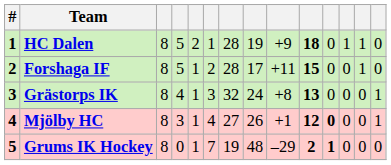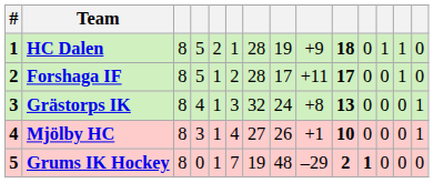 <table class="wikitable sortable">
 <tr>
 <th>#</th>
 <th>Team</th>
 <th></th>
 <th></th>
 <th></th>
 <th></th>
 <th></th>
 <th></th>
 <th></th>
 <th></th>
 <th></th>
 <th></th>
 <th></th>
 <th></th>
 </tr>
 <tr style="background: #D0F0C0;">
 <td><strong>1</strong></td>
 <td> <strong><a href='#'>HC Dalen</a></strong></td>
 <td style="text-align: center;">8</td>
 <td style="text-align: center;">5</td>
 <td style="text-align: center;">2</td>
 <td style="text-align: center;">1</td>
 <td style="text-align: center;">28</td>
 <td style="text-align: center;">19</td>
 <td style="text-align: center;">+9</td>
 <td style="text-align: center;"><strong>18</strong></td>
 <td style="text-align: center;">0</td>
 <td style="text-align: center;">1</td>
 <td style="text-align: center;">1</td>
 <td style="text-align: center;">0</td>
 </tr>
 <tr style="background: #D0F0C0;">
 <td><strong>2</strong></td>
 <td><strong><a href='#'>Forshaga IF</a></strong></td>
 <td style="text-align: center;">8</td>
 <td style="text-align: center;">5</td>
 <td style="text-align: center;">1</td>
 <td style="text-align: center;">2</td>
 <td style="text-align: center;">28</td>
 <td style="text-align: center;">17</td>
 <td style="text-align: center;">+11</td>
-<td style="text-align: center;"><strong>15</strong></td>
+<td style="text-align: center;"><strong>17</strong></td>
 <td style="text-align: center;">0</td>
 <td style="text-align: center;">0</td>
 <td style="text-align: center;">1</td>
 <td style="text-align: center;">0</td>
 </tr>
 <tr style="background: #D0F0C0;">
 <td><strong>3</strong></td>
 <td><strong><a href='#'>Grästorps IK</a></strong></td>
 <td style="text-align: center;">8</td>
 <td style="text-align: center;">4</td>
 <td style="text-align: center;">1</td>
 <td style="text-align: center;">3</td>
 <td style="text-align: center;">32</td>
 <td style="text-align: center;">24</td>
 <td style="text-align: center;">+8</td>
 <td style="text-align: center;"><strong>13</strong></td>
 <td style="text-align: center;">0</td>
 <td style="text-align: center;">0</td>
 <td style="text-align: center;">0</td>
 <td style="text-align: center;">1</td>
 </tr>
 <tr style="background: #FFCCCC;">
 <td><strong>4</strong></td>
 <td> <strong><a href='#'>Mjölby HC</a></strong></td>
 <td style="text-align: center;">8</td>
 <td style="text-align: center;">3</td>
 <td style="text-align: center;">1</td>
 <td style="text-align: center;">4</td>
 <td style="text-align: center;">27</td>
 <td style="text-align: center;">26</td>
 <td style="text-align: center;">+1</td>
-<td style="text-align: center;"><strong>12</strong></td>
-<td style="text-align: center;"><strong>0</strong></td>
+<td style="text-align: center;"><strong>10</strong></td>
+<td style="text-align: center;">0</td>
 <td style="text-align: center;">0</td>
 <td style="text-align: center;">0</td>
 <td style="text-align: center;">1</td>
 </tr>
 <tr style="background: #FFCCCC;">
 <td><strong>5</strong></td>
 <td><strong><a href='#'>Grums IK Hockey</a></strong></td>
 <td style="text-align: center;">8</td>
 <td style="text-align: center;">0</td>
 <td style="text-align: center;">1</td>
 <td style="text-align: center;">7</td>
 <td style="text-align: center;">19</td>
 <td style="text-align: center;">48</td>
 <td style="text-align: center;">–29</td>
 <td style="text-align: center;"><strong>2</strong></td>
 <td style="text-align: center;"><strong>1</strong></td>
 <td style="text-align: center;">0</td>
 <td style="text-align: center;">0</td>
 <td style="text-align: center;">0</td>
 </tr>
 </table>
